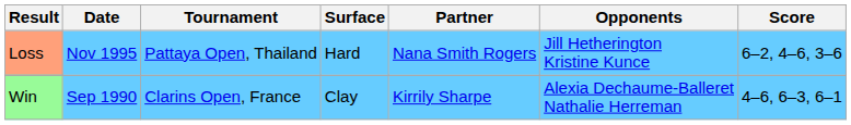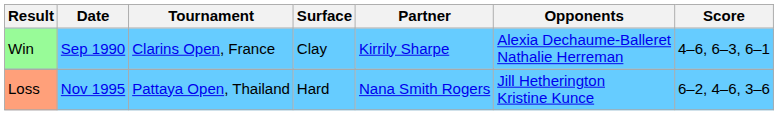 <table class="wikitable">
 <tr>
 <th>Result</th>
 <th>Date</th>
 <th>Tournament</th>
 <th>Surface</th>
 <th>Partner</th>
 <th>Opponents</th>
 <th>Score</th>
 </tr>
 <tr style="background:#6cf;">
+<td style="background:#98fb98;">Win</td>
+<td><a href='#'>Sep 1990</a></td>
+<td><a href='#'>Clarins Open</a>, France</td>
+<td>Clay</td>
+<td> <a href='#'>Kirrily Sharpe</a></td>
+<td> <a href='#'>Alexia Dechaume-Balleret</a> <br>  <a href='#'>Nathalie Herreman</a></td>
+<td>4–6, 6–3, 6–1</td>
+</tr>
+<tr>
+</tr>
+<tr style="background:#6cf;">
 <td style="background:#ffa07a;">Loss</td>
 <td><a href='#'>Nov 1995</a></td>
 <td><a href='#'>Pattaya Open</a>, Thailand</td>
 <td>Hard</td>
 <td> <a href='#'>Nana Smith Rogers</a></td>
 <td> <a href='#'>Jill Hetherington</a> <br>  <a href='#'>Kristine Kunce</a></td>
 <td>6–2, 4–6, 3–6</td>
 </tr>
-<tr>
-</tr>
-<tr style="background:#6cf;">
-<td style="background:#98fb98;">Win</td>
-<td><a href='#'>Sep 1990</a></td>
-<td><a href='#'>Clarins Open</a>, France</td>
-<td>Clay</td>
-<td> <a href='#'>Kirrily Sharpe</a></td>
-<td> <a href='#'>Alexia Dechaume-Balleret</a> <br>  <a href='#'>Nathalie Herreman</a></td>
-<td>4–6, 6–3, 6–1</td>
-</tr>
 </table>
